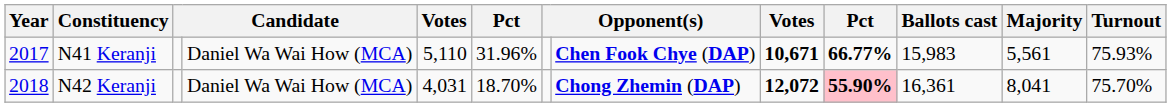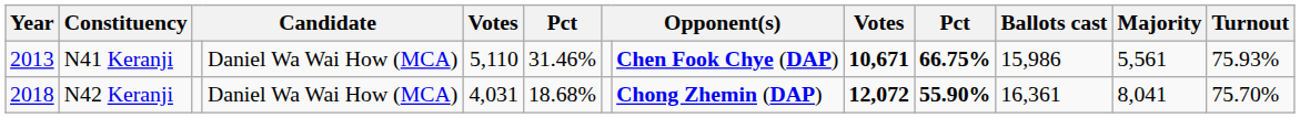 <table class="wikitable" style="margin:0.5em; font-size:95%;">
 <tr>
 <th>Year</th>
 <th>Constituency</th>
 <th colspan="2">Candidate</th>
 <th>Votes</th>
 <th>Pct</th>
 <th colspan="2">Opponent(s)</th>
 <th>Votes</th>
 <th>Pct</th>
 <th>Ballots cast</th>
 <th>Majority</th>
 <th>Turnout</th>
 </tr>
 <tr>
-<td><a href='#'>2017</a></td>
+<td><a href='#'>2013</a></td>
 <td>N41 <a href='#'>Keranji</a></td>
 <td></td>
 <td>Daniel Wa Wai How (<a href='#'>MCA</a>)</td>
 <td align="right">5,110</td>
-<td>31.96%</td>
+<td>31.46%</td>
 <td></td>
 <td><strong><a href='#'>Chen Fook Chye</a></strong> (<a href='#'><strong>DAP</strong></a>)</td>
 <td align="right"><strong>10,671</strong></td>
-<td><strong>66.77%</strong></td>
-<td>15,983</td>
+<td><strong>66.75%</strong></td>
+<td>15,986</td>
 <td>5,561</td>
 <td>75.93%</td>
 </tr>
 <tr>
 <td><a href='#'>2018</a></td>
 <td>N42 <a href='#'>Keranji</a></td>
 <td></td>
 <td>Daniel Wa Wai How (<a href='#'>MCA</a>)</td>
 <td align="right">4,031</td>
-<td>18.70%</td>
+<td>18.68%</td>
 <td></td>
 <td><strong><a href='#'>Chong Zhemin</a></strong> (<a href='#'><strong>DAP</strong></a>)</td>
 <td align="right"><strong>12,072</strong></td>
-<td style="background: pink;"><strong>55.90%</strong></td>
+<td><strong>55.90%</strong></td>
 <td>16,361</td>
 <td>8,041</td>
 <td>75.70%</td>
 </tr>
 </table>
